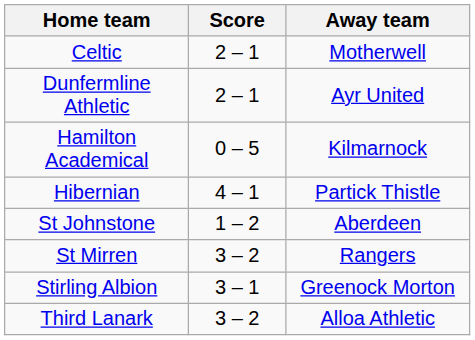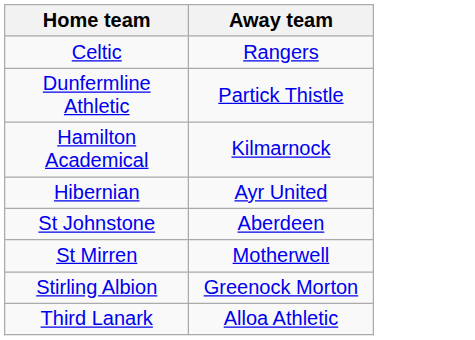 <table class="wikitable" style="text-align: center">
 <tr>
 <th width=140>Home team</th>
-<th width=70>Score</th>
 <th width=140>Away team</th>
 </tr>
 <tr>
 <td><a href='#'>Celtic</a></td>
-<td>2 – 1</td>
-<td><a href='#'>Motherwell</a></td>
+<td><a href='#'>Rangers</a></td>
 </tr>
 <tr>
 <td><a href='#'>Dunfermline Athletic</a></td>
-<td>2 – 1</td>
-<td><a href='#'>Ayr United</a></td>
+<td><a href='#'>Partick Thistle</a></td>
 </tr>
 <tr>
 <td><a href='#'>Hamilton Academical</a></td>
-<td>0 – 5</td>
 <td><a href='#'>Kilmarnock</a></td>
 </tr>
 <tr>
 <td><a href='#'>Hibernian</a></td>
-<td>4 – 1</td>
-<td><a href='#'>Partick Thistle</a></td>
+<td><a href='#'>Ayr United</a></td>
 </tr>
 <tr>
 <td><a href='#'>St Johnstone</a></td>
-<td>1 – 2</td>
 <td><a href='#'>Aberdeen</a></td>
 </tr>
 <tr>
 <td><a href='#'>St Mirren</a></td>
-<td>3 – 2</td>
-<td><a href='#'>Rangers</a></td>
+<td><a href='#'>Motherwell</a></td>
 </tr>
 <tr>
 <td><a href='#'>Stirling Albion</a></td>
-<td>3 – 1</td>
 <td><a href='#'>Greenock Morton</a></td>
 </tr>
 <tr>
 <td><a href='#'>Third Lanark</a></td>
-<td>3 – 2</td>
 <td><a href='#'>Alloa Athletic</a></td>
 </tr>
 </table>
